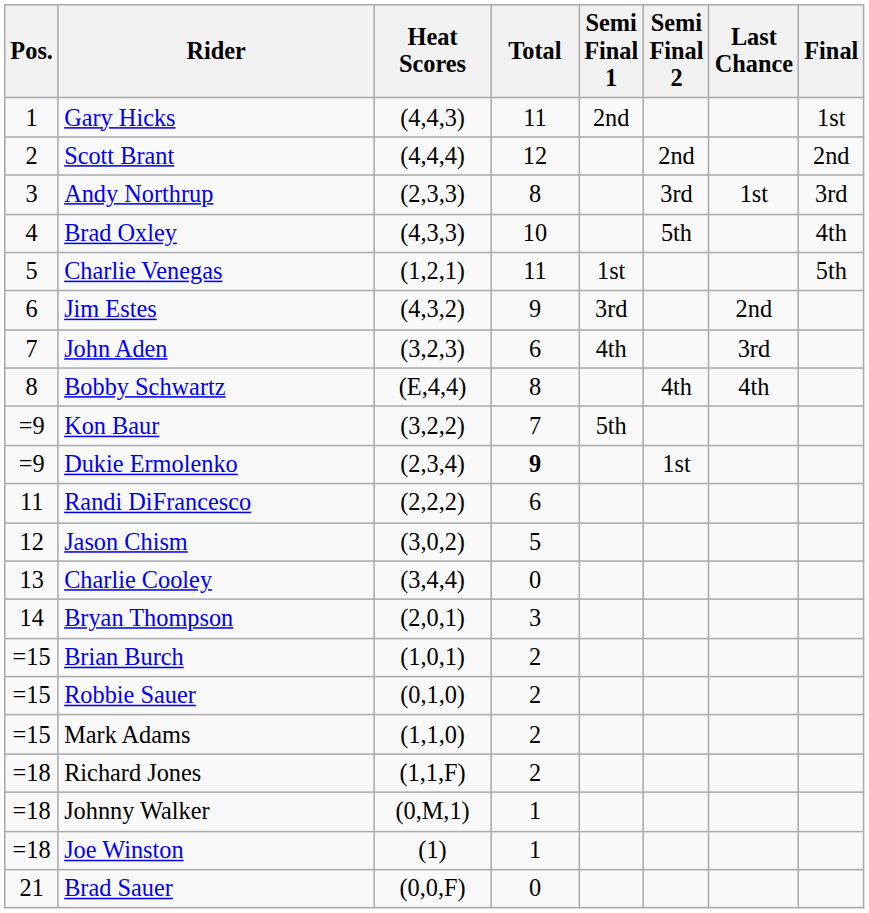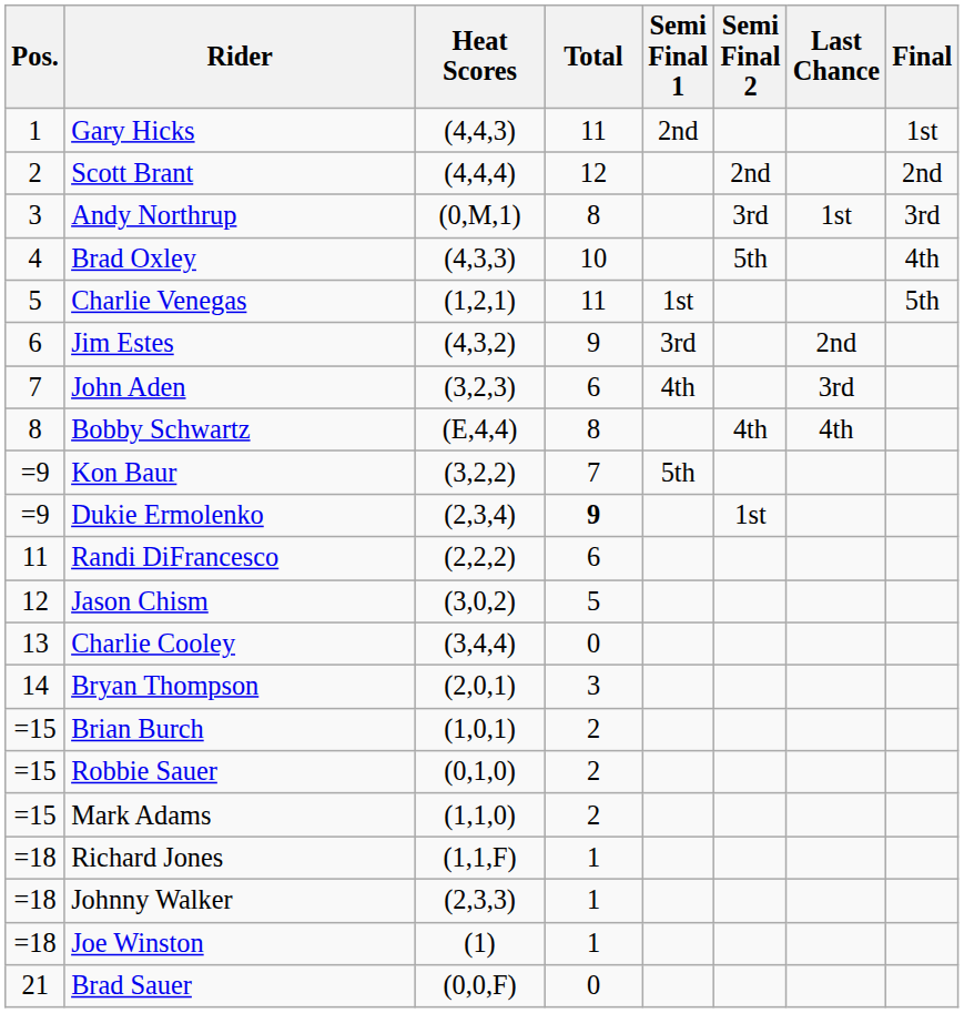 <table class=wikitable>
 <tr>
 <th width=25px>Pos.</th>
 <th width=200px>Rider</th>
 <th width=70px>Heat Scores</th>
 <th width=50px>Total</th>
 <th width=25px>Semi Final 1</th>
 <th width=25px>Semi Final 2</th>
 <th width=25px>Last Chance</th>
 <th width=25px>Final</th>
 </tr>
 <tr align=center >
 <td>1</td>
 <td align=left> <a href='#'>Gary Hicks</a></td>
 <td>(4,4,3)</td>
 <td>11</td>
 <td>2nd</td>
 <td></td>
 <td></td>
 <td>1st</td>
 </tr>
 <tr align=center >
 <td>2</td>
 <td align=left> <a href='#'>Scott Brant</a></td>
 <td>(4,4,4)</td>
 <td>12</td>
 <td></td>
 <td>2nd</td>
 <td></td>
 <td>2nd</td>
 </tr>
 <tr align=center >
 <td>3</td>
 <td align=left> <a href='#'>Andy Northrup</a></td>
-<td>(2,3,3)</td>
+<td>(0,M,1)</td>
 <td>8</td>
 <td></td>
 <td>3rd</td>
 <td>1st</td>
 <td>3rd</td>
 </tr>
 <tr align=center >
 <td>4</td>
 <td align=left> <a href='#'>Brad Oxley</a></td>
 <td>(4,3,3)</td>
 <td>10</td>
 <td></td>
 <td>5th</td>
 <td></td>
 <td>4th</td>
 </tr>
 <tr align=center >
 <td>5</td>
 <td align=left> <a href='#'>Charlie Venegas</a></td>
 <td>(1,2,1)</td>
 <td>11</td>
 <td>1st</td>
 <td></td>
 <td></td>
 <td>5th</td>
 </tr>
 <tr align=center>
 <td>6</td>
 <td align=left> <a href='#'>Jim Estes</a></td>
 <td>(4,3,2)</td>
 <td>9</td>
 <td>3rd</td>
 <td></td>
 <td>2nd</td>
 <td></td>
 </tr>
 <tr align=center>
 <td>7</td>
 <td align=left> <a href='#'>John Aden</a></td>
 <td>(3,2,3)</td>
 <td>6</td>
 <td>4th</td>
 <td></td>
 <td>3rd</td>
 <td></td>
 </tr>
 <tr align=center>
 <td>8</td>
 <td align=left> <a href='#'>Bobby Schwartz</a></td>
 <td>(E,4,4)</td>
 <td>8</td>
 <td></td>
 <td>4th</td>
 <td>4th</td>
 <td></td>
 </tr>
 <tr align=center>
 <td>=9</td>
 <td align=left> <a href='#'>Kon Baur</a></td>
 <td>(3,2,2)</td>
 <td>7</td>
 <td>5th</td>
 <td></td>
 <td></td>
 <td></td>
 </tr>
 <tr align=center>
 <td>=9</td>
 <td align=left> <a href='#'>Dukie Ermolenko</a></td>
 <td>(2,3,4)</td>
 <td><strong>9</strong></td>
 <td></td>
 <td>1st</td>
 <td></td>
 <td></td>
 </tr>
 <tr align=center >
 <td>11</td>
 <td align=left> <a href='#'>Randi DiFrancesco</a></td>
 <td>(2,2,2)</td>
 <td>6</td>
 <td></td>
 <td></td>
 <td></td>
 <td></td>
 </tr>
 <tr align=center >
 <td>12</td>
 <td align=left> <a href='#'>Jason Chism</a></td>
 <td>(3,0,2)</td>
 <td>5</td>
 <td></td>
 <td></td>
 <td></td>
 <td></td>
 </tr>
 <tr align=center >
 <td>13</td>
 <td align=left> <a href='#'>Charlie Cooley</a></td>
 <td>(3,4,4)</td>
 <td>0</td>
 <td></td>
 <td></td>
 <td></td>
 <td></td>
 </tr>
 <tr align=center >
 <td>14</td>
 <td align=left> <a href='#'>Bryan Thompson</a></td>
 <td>(2,0,1)</td>
 <td>3</td>
 <td></td>
 <td></td>
 <td></td>
 <td></td>
 </tr>
 <tr align=center >
 <td>=15</td>
 <td align=left> <a href='#'>Brian Burch</a></td>
 <td>(1,0,1)</td>
 <td>2</td>
 <td></td>
 <td></td>
 <td></td>
 <td></td>
 </tr>
 <tr align=center >
 <td>=15</td>
 <td align=left> <a href='#'>Robbie Sauer</a></td>
 <td>(0,1,0)</td>
 <td>2</td>
 <td></td>
 <td></td>
 <td></td>
 <td></td>
 </tr>
 <tr align=center >
 <td>=15</td>
 <td align=left> Mark Adams</td>
 <td>(1,1,0)</td>
 <td>2</td>
 <td></td>
 <td></td>
 <td></td>
 <td></td>
 </tr>
 <tr align=center >
 <td>=18</td>
 <td align=left> Richard Jones</td>
 <td>(1,1,F)</td>
-<td>2</td>
+<td>1</td>
 <td></td>
 <td></td>
 <td></td>
 <td></td>
 </tr>
 <tr align=center >
 <td>=18</td>
 <td align=left> Johnny Walker</td>
-<td>(0,M,1)</td>
+<td>(2,3,3)</td>
 <td>1</td>
 <td></td>
 <td></td>
 <td></td>
 <td></td>
 </tr>
 <tr align=center >
 <td>=18</td>
 <td align=left> <a href='#'>Joe Winston</a></td>
 <td>(1)</td>
 <td>1</td>
 <td></td>
 <td></td>
 <td></td>
 <td></td>
 </tr>
 <tr align=center >
 <td>21</td>
 <td align=left> <a href='#'>Brad Sauer</a></td>
 <td>(0,0,F)</td>
 <td>0</td>
 <td></td>
 <td></td>
 <td></td>
 <td></td>
 </tr>
 </table>
